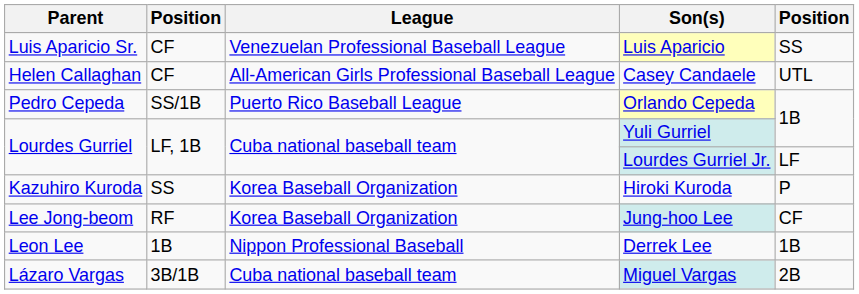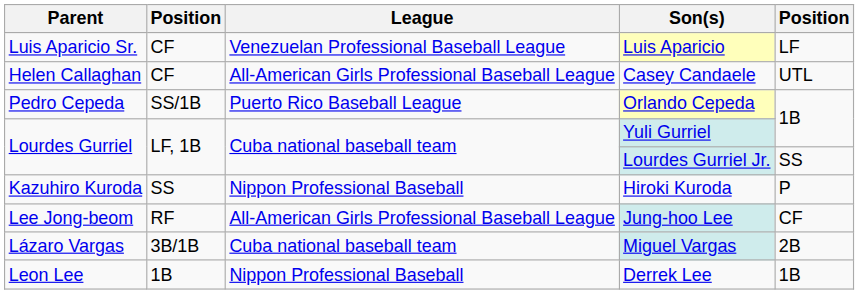 <table class="wikitable sortable" style="float">
 <tr style="white-space: nowrap;">
 <th>Parent</th>
 <th>Position</th>
 <th>League</th>
 <th>Son(s)</th>
 <th>Position</th>
 </tr>
 <tr>
 <td><a href='#'>Luis Aparicio Sr.</a></td>
 <td>CF</td>
 <td><a href='#'>Venezuelan Professional Baseball League</a></td>
 <td bgcolor="#ffffbb"><a href='#'>Luis Aparicio</a></td>
-<td>SS</td>
+<td>LF</td>
 </tr>
 <tr>
 <td><a href='#'>Helen Callaghan</a></td>
 <td>CF</td>
 <td><a href='#'>All-American Girls Professional Baseball League</a></td>
 <td><a href='#'>Casey Candaele</a></td>
 <td>UTL</td>
 </tr>
 <tr>
 <td><a href='#'>Pedro Cepeda</a></td>
 <td>SS/1B</td>
 <td><a href='#'>Puerto Rico Baseball League</a></td>
 <td bgcolor="#ffffbb"><a href='#'>Orlando Cepeda</a></td>
 <td rowspan="2">1B</td>
 </tr>
 <tr>
 <td rowspan="2"><a href='#'>Lourdes Gurriel</a></td>
 <td rowspan="2">LF, 1B</td>
 <td rowspan="2"><a href='#'>Cuba national baseball team</a></td>
 <td bgcolor="#cfecec"><a href='#'>Yuli Gurriel</a></td>
 </tr>
 <tr>
 <td bgcolor="#cfecec"><a href='#'>Lourdes Gurriel Jr.</a></td>
-<td>LF</td>
+<td>SS</td>
 </tr>
 <tr>
 <td><a href='#'>Kazuhiro Kuroda</a></td>
 <td>SS</td>
-<td><a href='#'>Korea Baseball Organization</a></td>
+<td><a href='#'>Nippon Professional Baseball</a></td>
 <td><a href='#'>Hiroki Kuroda</a></td>
 <td>P</td>
 </tr>
 <tr>
 <td><a href='#'>Lee Jong-beom</a></td>
 <td>RF</td>
-<td><a href='#'>Korea Baseball Organization</a></td>
+<td><a href='#'>All-American Girls Professional Baseball League</a></td>
 <td bgcolor="#cfecec"><a href='#'>Jung-hoo Lee</a></td>
 <td>CF</td>
+</tr>
+<tr>
+<td><a href='#'>Lázaro Vargas</a></td>
+<td>3B/1B</td>
+<td><a href='#'>Cuba national baseball team</a></td>
+<td bgcolor="#cfecec"><a href='#'>Miguel Vargas</a></td>
+<td>2B</td>
 </tr>
 <tr>
 <td><a href='#'>Leon Lee</a></td>
 <td>1B</td>
 <td><a href='#'>Nippon Professional Baseball</a></td>
 <td><a href='#'>Derrek Lee</a></td>
 <td>1B</td>
 </tr>
-<tr>
-<td><a href='#'>Lázaro Vargas</a></td>
-<td>3B/1B</td>
-<td><a href='#'>Cuba national baseball team</a></td>
-<td bgcolor="#cfecec"><a href='#'>Miguel Vargas</a></td>
-<td>2B</td>
-</tr>
 </table>
